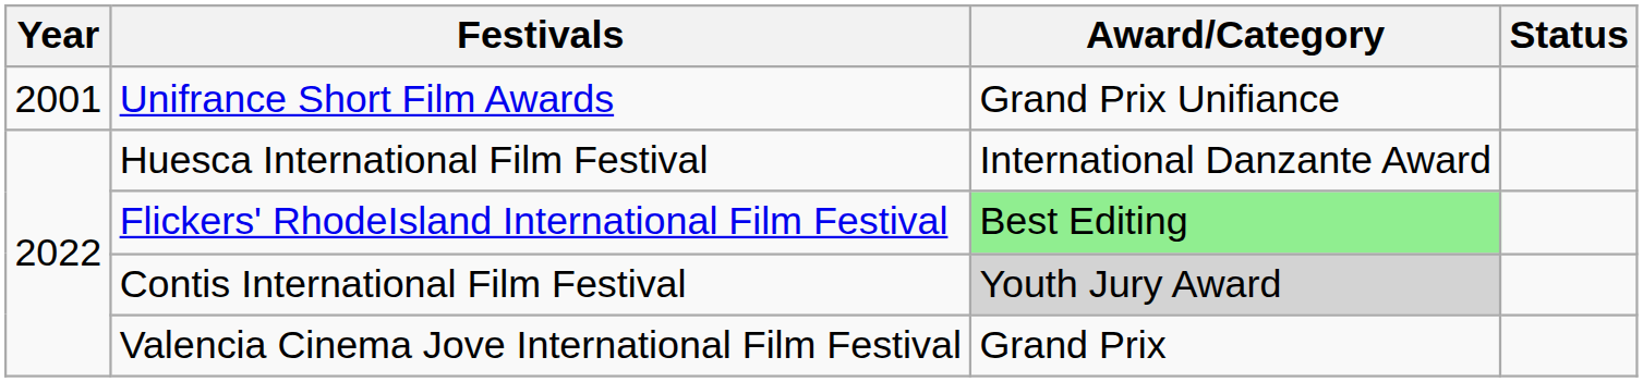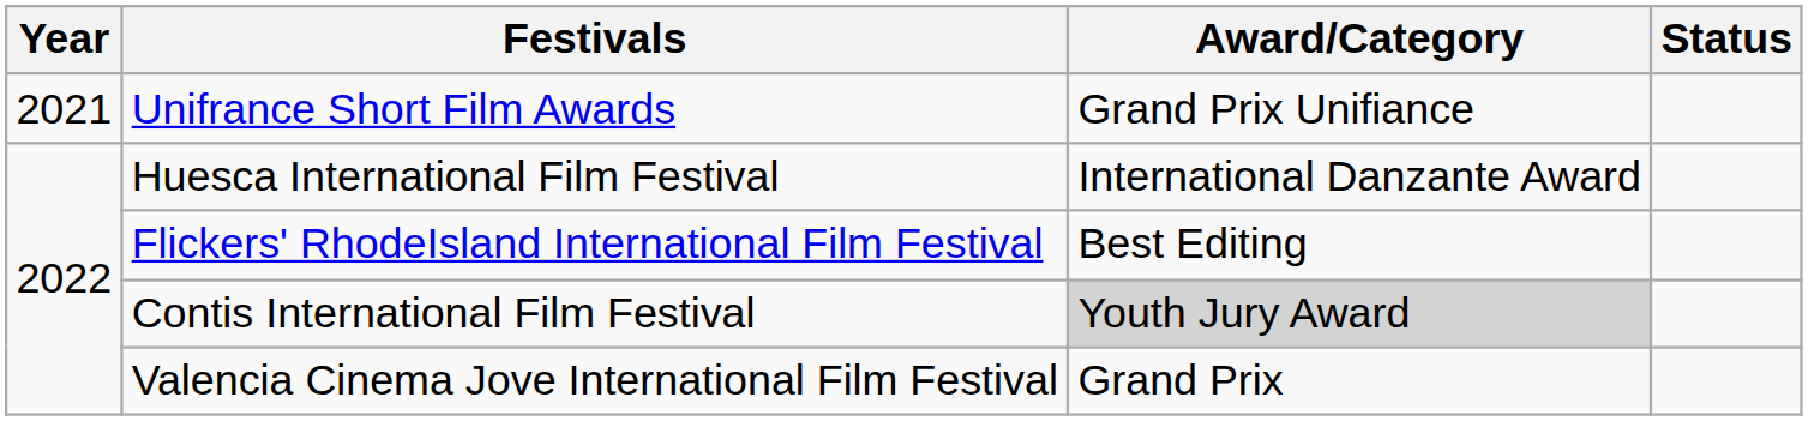 <table class="wikitable">
 <tr>
 <th>Year</th>
 <th>Festivals</th>
 <th>Award/Category</th>
 <th>Status</th>
 </tr>
 <tr>
-<td>2001</td>
+<td>2021</td>
 <td><a href='#'>Unifrance Short Film Awards</a></td>
 <td>Grand Prix Unifiance</td>
 <td></td>
 </tr>
 <tr>
 <td rowspan="4">2022</td>
 <td>Huesca International Film Festival</td>
 <td>International Danzante Award</td>
 <td></td>
 </tr>
 <tr>
 <td><a href='#'>Flickers' RhodeIsland International Film Festival</a></td>
-<td style="background: lightgreen;">Best Editing</td>
+<td>Best Editing</td>
 <td></td>
 </tr>
 <tr>
 <td>Contis International Film Festival</td>
 <td style="background: lightgrey;">Youth Jury Award</td>
 <td></td>
 </tr>
 <tr>
 <td>Valencia Cinema Jove International Film Festival</td>
 <td>Grand Prix</td>
 <td></td>
 </tr>
 </table>
